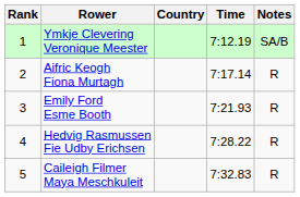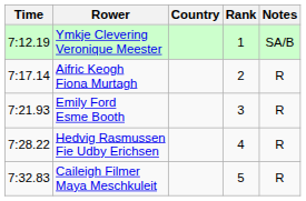 <table class="wikitable" style="text-align:center">
 <tr>
-<th>Rank</th>
+<th>Time</th>
 <th>Rower</th>
 <th>Country</th>
-<th>Time</th>
+<th>Rank</th>
 <th>Notes</th>
 </tr>
 <tr bgcolor=ccffcc>
-<td>1</td>
+<td>7:12.19</td>
 <td align="left"><a href='#'>Ymkje Clevering</a><br><a href='#'>Veronique Meester</a></td>
 <td align="left"></td>
-<td>7:12.19</td>
+<td>1</td>
 <td>SA/B</td>
 </tr>
 <tr>
-<td>2</td>
+<td>7:17.14</td>
 <td align="left"><a href='#'>Aifric Keogh</a><br><a href='#'>Fiona Murtagh</a></td>
 <td align="left"></td>
-<td>7:17.14</td>
+<td>2</td>
 <td>R</td>
 </tr>
 <tr>
-<td>3</td>
+<td>7:21.93</td>
 <td align="left"><a href='#'>Emily Ford</a><br><a href='#'>Esme Booth</a></td>
 <td align="left"></td>
-<td>7:21.93</td>
+<td>3</td>
 <td>R</td>
 </tr>
 <tr>
-<td>4</td>
+<td>7:28.22</td>
 <td align="left"><a href='#'>Hedvig Rasmussen</a><br><a href='#'>Fie Udby Erichsen</a></td>
 <td align="left"></td>
-<td>7:28.22</td>
+<td>4</td>
 <td>R</td>
 </tr>
 <tr>
-<td>5</td>
+<td>7:32.83</td>
 <td align="left"><a href='#'>Caileigh Filmer</a><br><a href='#'>Maya Meschkuleit</a></td>
 <td align="left"></td>
-<td>7:32.83</td>
+<td>5</td>
 <td>R</td>
 </tr>
 </table>
